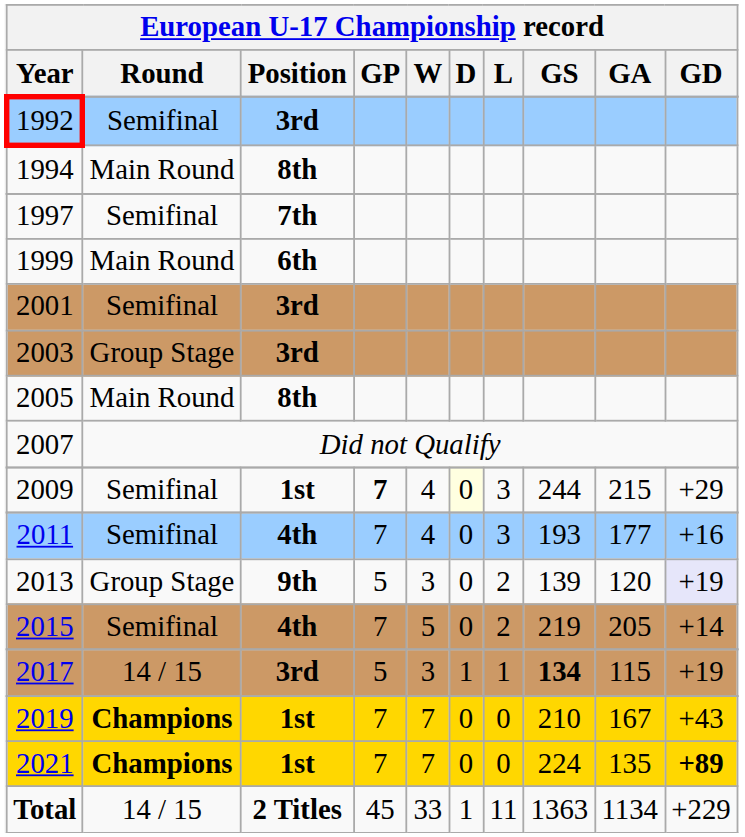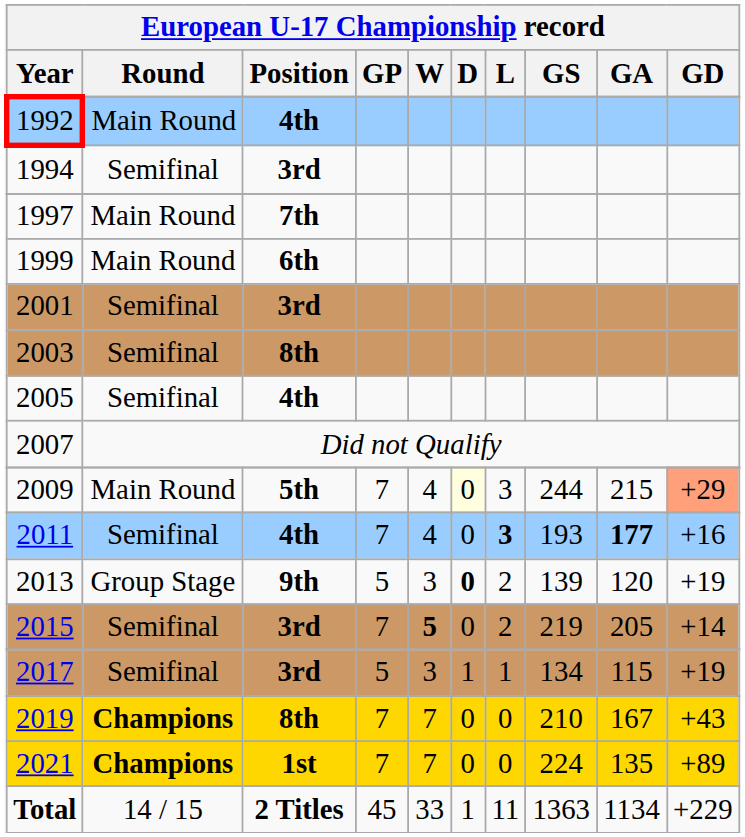 <table class="wikitable" style="text-align: center;">
 <tr>
 <th colspan=11><a href='#'>European U-17 Championship</a> record </th>
 </tr>
 <tr>
 <th>Year</th>
 <th>Round</th>
 <th>Position</th>
 <th>GP</th>
 <th>W</th>
 <th>D</th>
 <th>L</th>
 <th>GS</th>
 <th>GA</th>
 <th>GD</th>
 </tr>
 <tr>
 </tr>
 <tr bgcolor=9acdff>
 <td style="border: 3px solid red"> 1992</td>
-<td>Semifinal</td>
-<td><strong>3rd</strong></td>
+<td>Main Round</td>
+<td><strong>4th</strong></td>
 <td></td>
 <td></td>
 <td></td>
 <td></td>
 <td></td>
 <td></td>
 <td></td>
 </tr>
 <tr>
 <td> 1994</td>
-<td>Main Round</td>
-<td><strong>8th</strong></td>
+<td>Semifinal</td>
+<td><strong>3rd</strong></td>
 <td></td>
 <td></td>
 <td></td>
 <td></td>
 <td></td>
 <td></td>
 <td></td>
 </tr>
 <tr>
 </tr>
 <tr bgcolor=>
 <td> 1997</td>
-<td>Semifinal</td>
+<td>Main Round</td>
 <td><strong>7th</strong></td>
 <td></td>
 <td></td>
 <td></td>
 <td></td>
 <td></td>
 <td></td>
 <td></td>
 </tr>
 <tr>
 <td> 1999</td>
 <td>Main Round</td>
 <td><strong>6th</strong></td>
 <td></td>
 <td></td>
 <td></td>
 <td></td>
 <td></td>
 <td></td>
 <td></td>
 </tr>
 <tr bgcolor=#cc9966>
 <td> 2001</td>
 <td>Semifinal</td>
 <td><strong>3rd</strong></td>
 <td></td>
 <td></td>
 <td></td>
 <td></td>
 <td></td>
 <td></td>
 <td></td>
 </tr>
 <tr bgcolor=#cc9966>
 <td> 2003</td>
-<td>Group Stage</td>
-<td><strong>3rd</strong></td>
+<td>Semifinal</td>
+<td><strong>8th</strong></td>
 <td></td>
 <td></td>
 <td></td>
 <td></td>
 <td></td>
 <td></td>
 <td></td>
 </tr>
 <tr>
 <td> 2005</td>
-<td>Main Round</td>
-<td><strong>8th</strong></td>
+<td>Semifinal</td>
+<td><strong>4th</strong></td>
 <td></td>
 <td></td>
 <td></td>
 <td></td>
 <td></td>
 <td></td>
 <td></td>
 </tr>
 <tr>
 <td> 2007</td>
 <td colspan="9"><em>Did not Qualify</em></td>
 </tr>
 <tr>
 </tr>
 <tr>
 <td> 2009</td>
-<td>Semifinal</td>
-<td><strong>1st</strong></td>
-<td><strong>7</strong></td>
+<td>Main Round</td>
+<td><strong>5th</strong></td>
+<td>7</td>
 <td>4</td>
 <td style="background: lightyellow;">0</td>
 <td>3</td>
 <td>244</td>
 <td>215</td>
-<td>+29</td>
+<td style="background: lightsalmon;">+29</td>
 </tr>
 <tr>
 </tr>
 <tr bgcolor=9acdff>
 <td> <a href='#'>2011</a></td>
 <td>Semifinal</td>
 <td><strong>4th</strong></td>
 <td>7</td>
 <td>4</td>
 <td>0</td>
-<td>3</td>
+<td><strong>3</strong></td>
 <td>193</td>
-<td>177</td>
+<td><strong>177</strong></td>
 <td>+16</td>
 </tr>
 <tr>
 <td> 2013</td>
 <td>Group Stage</td>
 <td><strong>9th</strong></td>
 <td>5</td>
 <td>3</td>
-<td>0</td>
+<td><strong>0</strong></td>
 <td>2</td>
 <td>139</td>
 <td>120</td>
-<td style="background: lavender;">+19</td>
+<td>+19</td>
 </tr>
 <tr bgcolor=#cc9966>
 <td> <a href='#'>2015</a></td>
 <td>Semifinal</td>
-<td><strong>4th</strong></td>
+<td><strong>3rd</strong></td>
 <td>7</td>
-<td>5</td>
+<td><strong>5</strong></td>
 <td>0</td>
 <td>2</td>
 <td>219</td>
 <td>205</td>
 <td>+14</td>
 </tr>
 <tr>
 </tr>
 <tr bgcolor=#cc9966>
 <td> <a href='#'>2017</a></td>
-<td>14 / 15</td>
+<td>Semifinal</td>
 <td><strong>3rd</strong></td>
 <td>5</td>
 <td>3</td>
 <td>1</td>
 <td>1</td>
-<td><strong>134</strong></td>
+<td>134</td>
 <td>115</td>
 <td>+19</td>
 </tr>
 <tr>
 </tr>
 <tr bgcolor=gold>
 <td> <a href='#'>2019</a></td>
 <td><strong>Champions</strong></td>
-<td><strong>1st</strong></td>
+<td><strong>8th</strong></td>
 <td>7</td>
 <td>7</td>
 <td>0</td>
 <td>0</td>
 <td>210</td>
 <td>167</td>
 <td>+43</td>
 </tr>
 <tr bgcolor=gold>
 <td> <a href='#'>2021</a></td>
 <td><strong>Champions</strong></td>
 <td><strong>1st</strong></td>
 <td>7</td>
 <td>7</td>
 <td>0</td>
 <td>0</td>
 <td>224</td>
 <td>135</td>
-<td><strong>+89</strong></td>
+<td>+89</td>
 </tr>
 <tr>
 <td><strong>Total</strong></td>
 <td>14 / 15</td>
 <td><strong>2 Titles</strong></td>
 <td>45</td>
 <td>33</td>
 <td>1</td>
 <td>11</td>
 <td>1363</td>
 <td>1134</td>
 <td>+229</td>
 </tr>
 </table>
